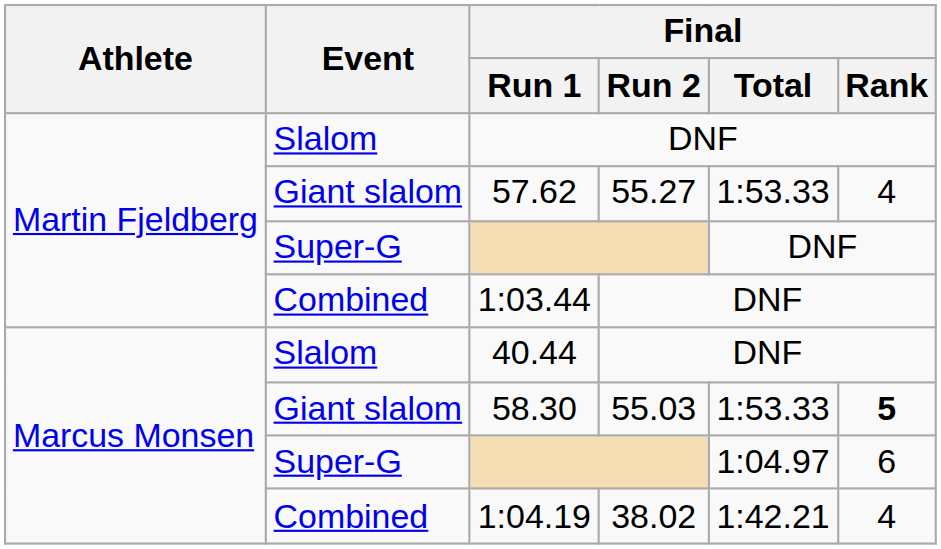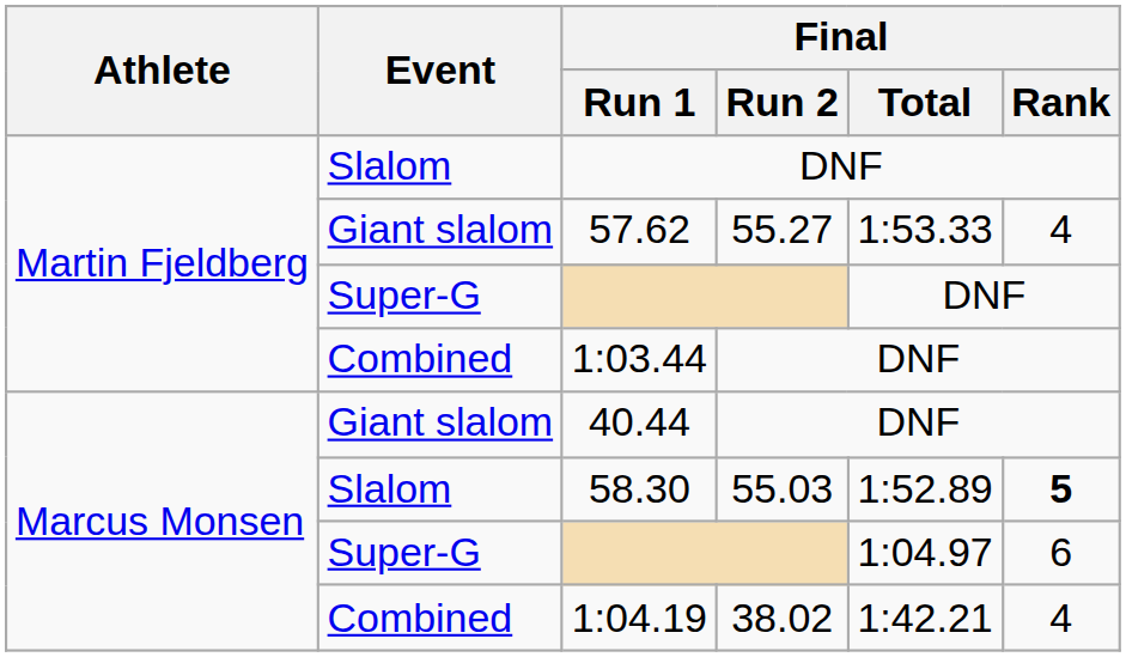 <table class="wikitable">
 <tr>
 <th rowspan="2">Athlete</th>
 <th rowspan="2">Event</th>
 <th colspan="4">Final</th>
 </tr>
 <tr>
 <th>Run 1</th>
 <th>Run 2</th>
 <th>Total</th>
 <th>Rank</th>
 </tr>
 <tr>
 <td rowspan=4><a href='#'>Martin Fjeldberg</a></td>
 <td><a href='#'>Slalom</a></td>
 <td align="center" colspan=4>DNF</td>
 </tr>
 <tr>
 <td><a href='#'>Giant slalom</a></td>
 <td align="center">57.62</td>
 <td align="center">55.27</td>
 <td align="center">1:53.33</td>
 <td align="center">4</td>
 </tr>
 <tr>
 <td><a href='#'>Super-G</a></td>
 <td colspan=2 bgcolor="wheat"></td>
 <td align="center" colspan=2>DNF</td>
 </tr>
 <tr>
 <td><a href='#'>Combined</a></td>
 <td align="center">1:03.44</td>
 <td align="center" colspan=3>DNF</td>
 </tr>
 <tr>
 <td rowspan=4><a href='#'>Marcus Monsen</a></td>
-<td><a href='#'>Slalom</a></td>
+<td><a href='#'>Giant slalom</a></td>
 <td align="center">40.44</td>
 <td align="center" colspan=3>DNF</td>
 </tr>
 <tr>
-<td><a href='#'>Giant slalom</a></td>
+<td><a href='#'>Slalom</a></td>
 <td align="center">58.30</td>
 <td align="center">55.03</td>
-<td align="center">1:53.33</td>
+<td align="center">1:52.89</td>
 <td align="center"><strong>5</strong></td>
 </tr>
 <tr>
 <td><a href='#'>Super-G</a></td>
 <td colspan=2 bgcolor="wheat"></td>
 <td align="center">1:04.97</td>
 <td align="center">6</td>
 </tr>
 <tr>
 <td><a href='#'>Combined</a></td>
 <td align="center">1:04.19</td>
 <td align="center">38.02</td>
 <td align="center">1:42.21</td>
 <td align="center">4</td>
 </tr>
 </table>
